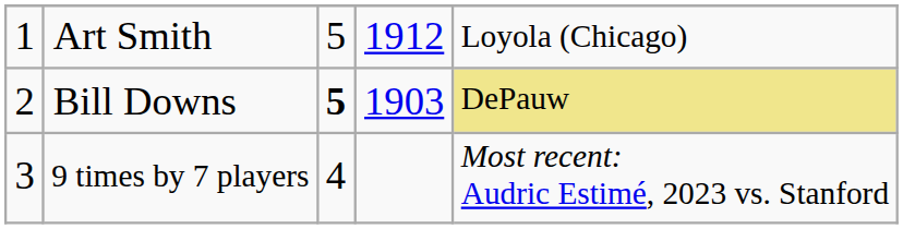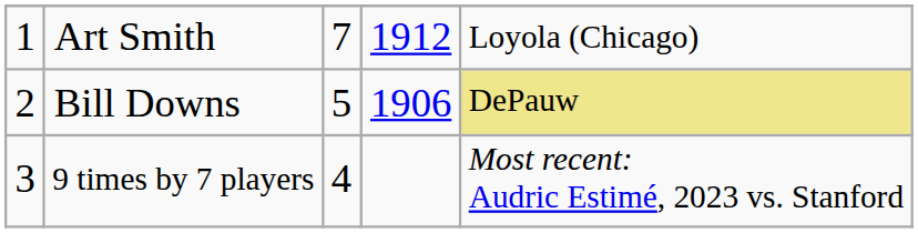 <table class="wikitable">
 <tr>
 </tr>
 <tr>
 <td>1</td>
 <td>Art Smith</td>
-<td>5</td>
+<td>7</td>
 <td><a href='#'>1912</a></td>
 <td style="font-size:80%;">Loyola (Chicago)</td>
 </tr>
 <tr>
 <td>2</td>
 <td>Bill Downs</td>
-<td><strong>5</strong></td>
-<td><a href='#'>1903</a></td>
+<td>5</td>
+<td><a href='#'>1906</a></td>
 <td style="background: khaki; font-size:80%;">DePauw</td>
 </tr>
 <tr>
 <td>3</td>
 <td style="font-size:80%;">9 times by 7 players</td>
 <td>4</td>
 <td></td>
 <td colspan=2 style="font-size:80%;"><em>Most recent:</em><br><a href='#'>Audric Estimé</a>, 2023 vs. Stanford</td>
 </tr>
 </table>
